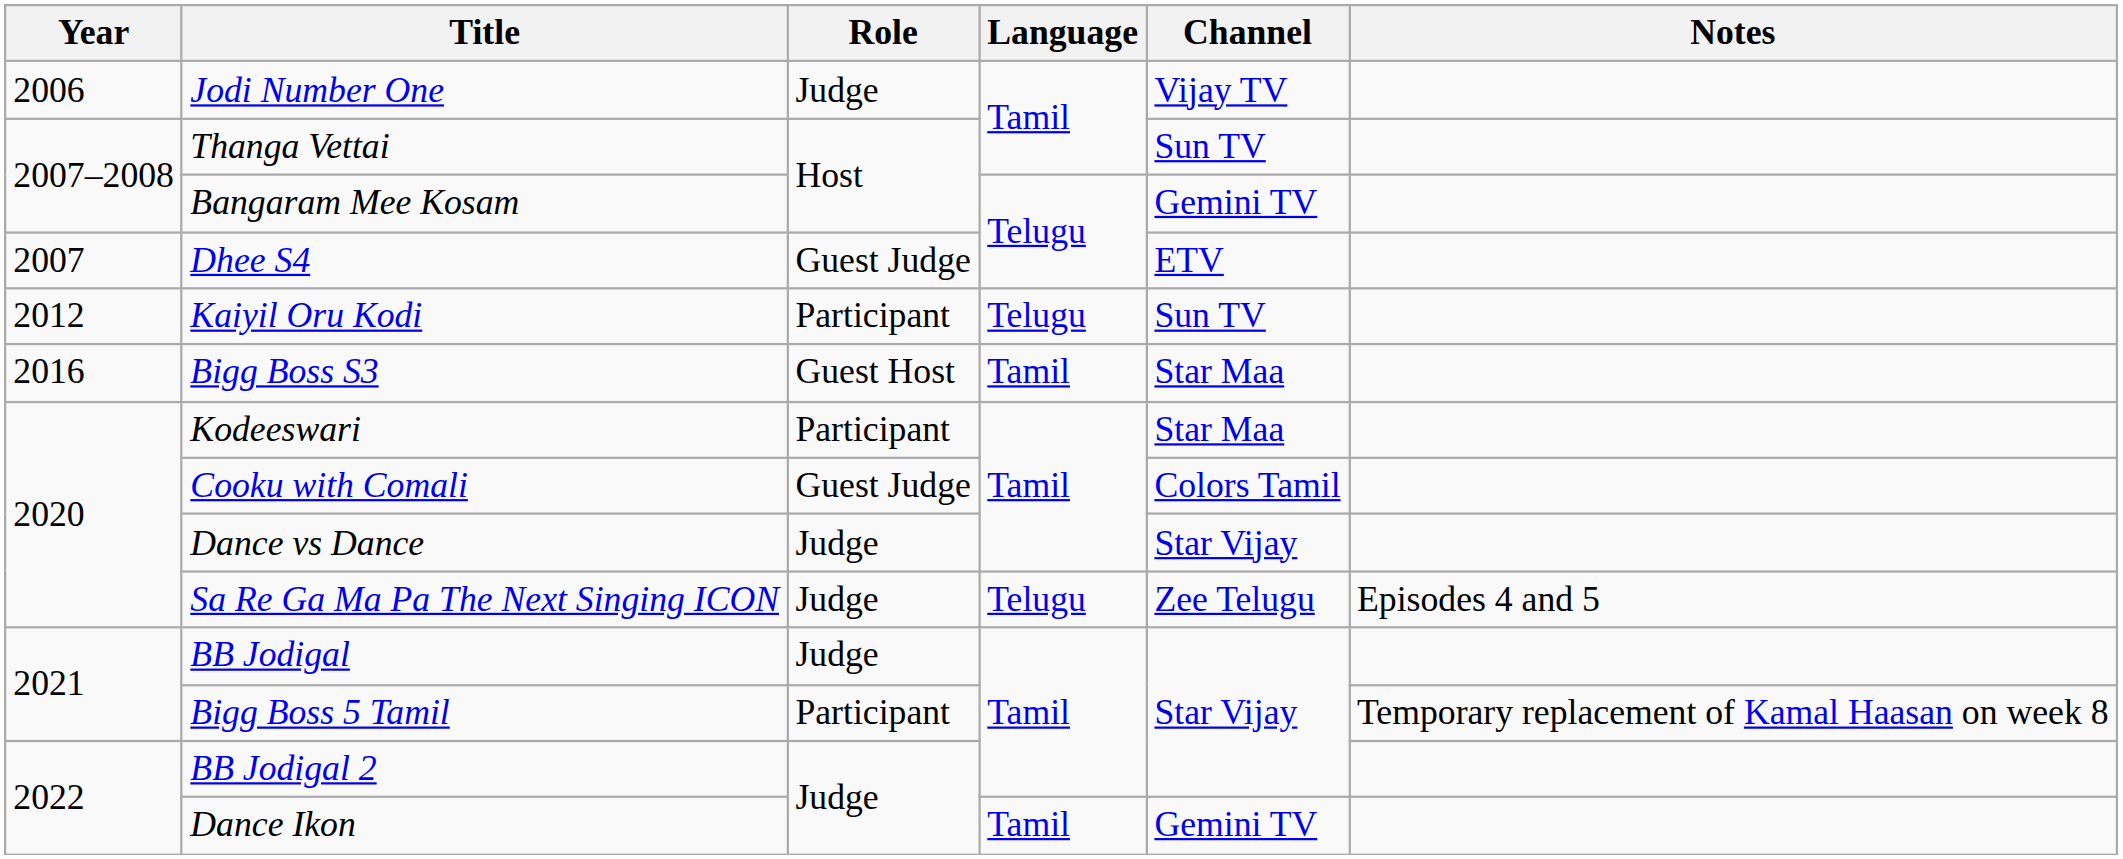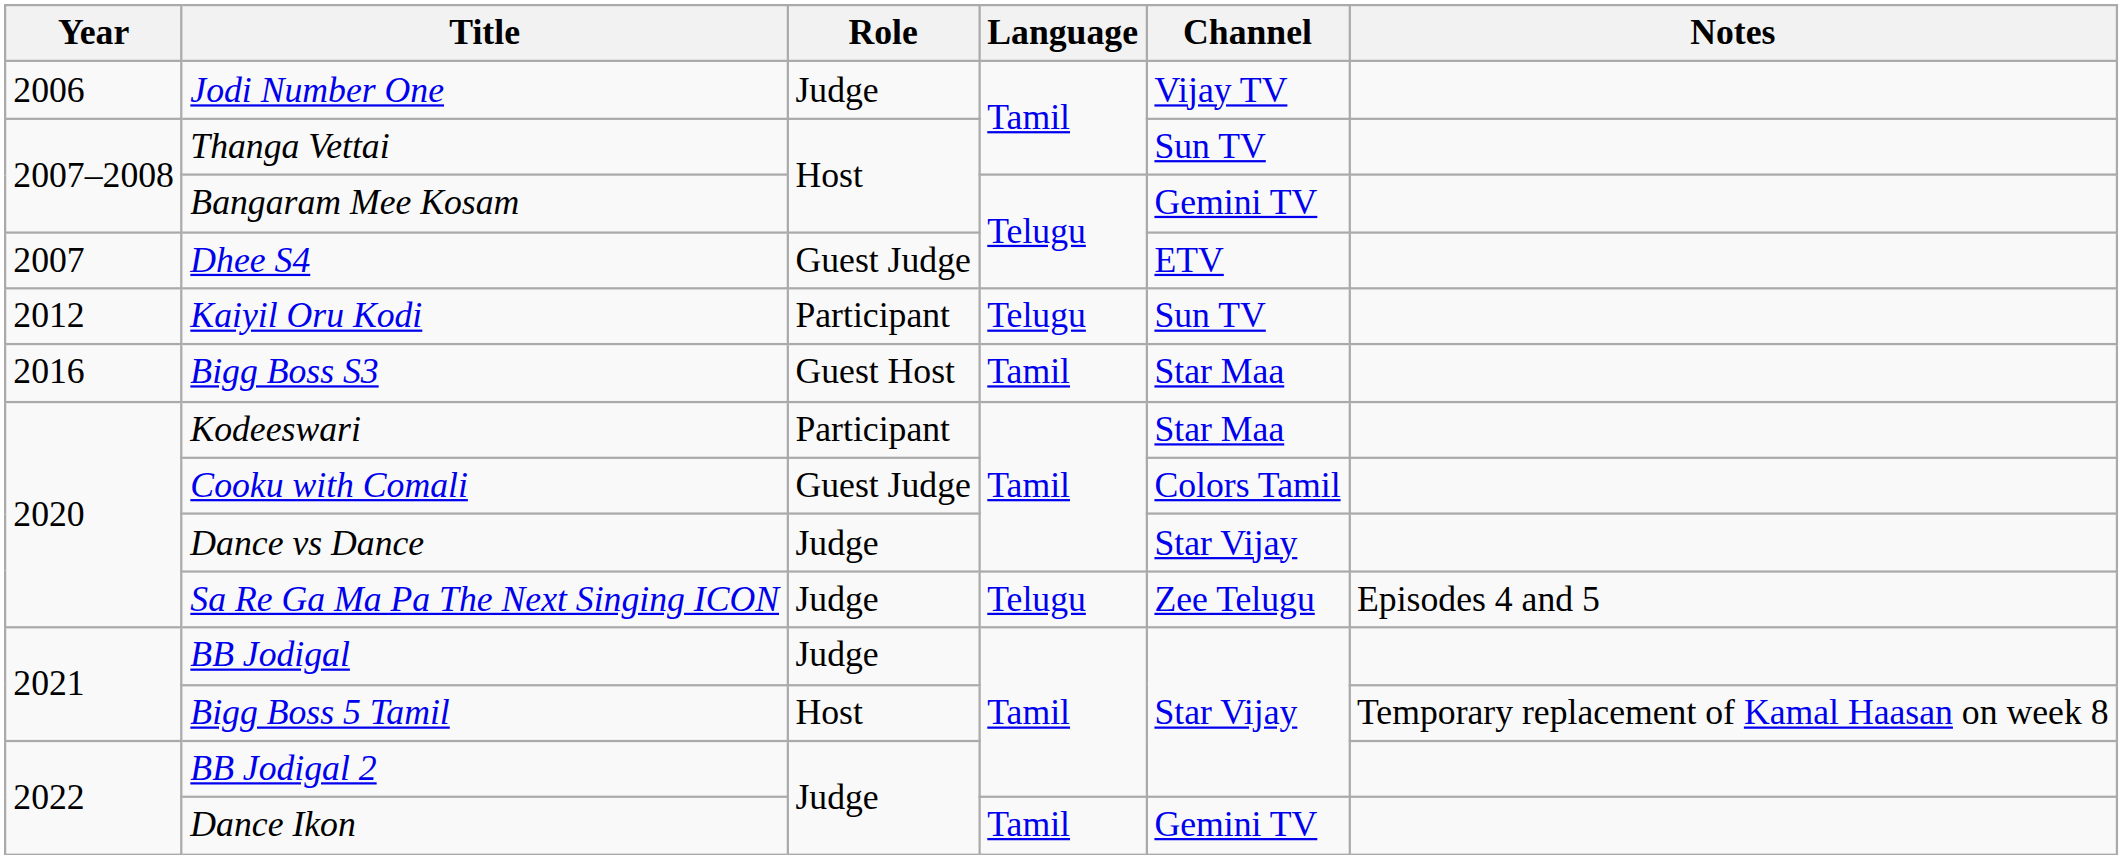 <table class="wikitable sortable">
 <tr>
 <th scope="col">Year</th>
 <th scope="col">Title</th>
 <th scope="col">Role</th>
 <th scope="col">Language</th>
 <th scope="col">Channel</th>
 <th scope="col" class="unsortable">Notes</th>
 </tr>
 <tr>
 <td>2006</td>
 <td><em><a href='#'>Jodi Number One</a></em></td>
 <td>Judge</td>
 <td rowspan="2"><a href='#'>Tamil</a></td>
 <td><a href='#'>Vijay TV</a></td>
 <td></td>
 </tr>
 <tr>
 <td rowspan="2">2007–2008</td>
 <td><em>Thanga Vettai</em></td>
 <td rowspan="2">Host</td>
 <td><a href='#'>Sun TV</a></td>
 <td></td>
 </tr>
 <tr>
 <td><em>Bangaram Mee Kosam</em></td>
 <td rowspan="2"><a href='#'>Telugu</a></td>
 <td><a href='#'>Gemini TV</a></td>
 <td></td>
 </tr>
 <tr>
 <td>2007</td>
 <td><em><a href='#'>Dhee S4</a></em></td>
 <td>Guest Judge</td>
 <td><a href='#'>ETV</a></td>
 <td></td>
 </tr>
 <tr>
 <td>2012</td>
 <td><em><a href='#'>Kaiyil Oru Kodi</a></em></td>
 <td>Participant</td>
 <td><a href='#'>Telugu</a></td>
 <td><a href='#'>Sun TV</a></td>
 <td></td>
 </tr>
 <tr>
 <td>2016</td>
 <td><em><a href='#'>Bigg Boss S3</a></em></td>
 <td>Guest Host</td>
 <td><a href='#'>Tamil</a></td>
 <td><a href='#'>Star Maa</a></td>
 <td></td>
 </tr>
 <tr>
 <td rowspan="4">2020</td>
 <td><em>Kodeeswari</em></td>
 <td>Participant</td>
 <td rowspan="3"><a href='#'>Tamil</a></td>
 <td><a href='#'>Star Maa</a></td>
 <td></td>
 </tr>
 <tr>
 <td><em><a href='#'>Cooku with Comali</a></em></td>
 <td>Guest Judge</td>
 <td><a href='#'>Colors Tamil</a></td>
 <td></td>
 </tr>
 <tr>
 <td><em>Dance vs Dance</em></td>
 <td>Judge</td>
 <td><a href='#'>Star Vijay</a></td>
 <td></td>
 </tr>
 <tr>
 <td><em><a href='#'>Sa Re Ga Ma Pa The Next Singing ICON</a></em></td>
 <td>Judge</td>
 <td><a href='#'>Telugu</a></td>
 <td><a href='#'>Zee Telugu</a></td>
 <td>Episodes 4 and 5</td>
 </tr>
 <tr>
 <td rowspan="2">2021</td>
 <td><em><a href='#'>BB Jodigal</a></em></td>
 <td>Judge</td>
 <td rowspan="3"><a href='#'>Tamil</a></td>
 <td rowspan="3"><a href='#'>Star Vijay</a></td>
 <td></td>
 </tr>
 <tr>
 <td><a href='#'><em>Bigg Boss 5 Tamil</em></a></td>
-<td>Participant</td>
+<td>Host</td>
 <td>Temporary replacement of <a href='#'>Kamal Haasan</a> on week 8</td>
 </tr>
 <tr>
 <td rowspan="2">2022</td>
 <td><em><a href='#'> BB Jodigal 2</a></em></td>
 <td rowspan="2">Judge</td>
 <td></td>
 </tr>
 <tr>
 <td><em>Dance Ikon</em></td>
 <td><a href='#'>Tamil</a></td>
 <td><a href='#'>Gemini TV</a></td>
 <td></td>
 </tr>
 </table>
